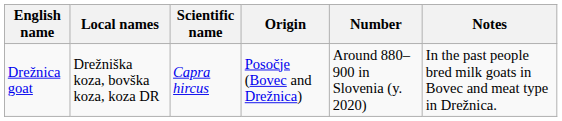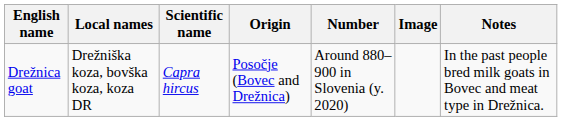 <table class="wikitable">
 <tr>
 <th>English name</th>
 <th>Local names</th>
 <th>Scientific name</th>
 <th>Origin</th>
 <th>Number</th>
+<th>Image</th>
 <th>Notes</th>
 </tr>
 <tr>
 <td><a href='#'>Drežnica goat</a></td>
 <td>Drežniška koza, bovška koza, koza DR</td>
 <td><em><a href='#'>Capra hircus</a></em></td>
 <td><a href='#'>Posočje</a> (<a href='#'>Bovec</a> and <a href='#'>Drežnica</a>)</td>
 <td>Around 880–900 in Slovenia (y. 2020)</td>
+<td></td>
 <td>In the past people bred milk goats in Bovec and meat type in Drežnica.</td>
 </tr>
 </table>
